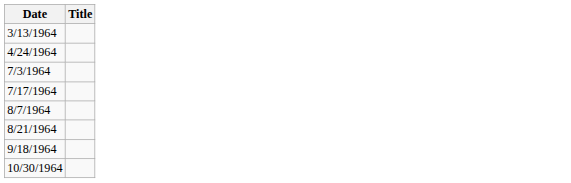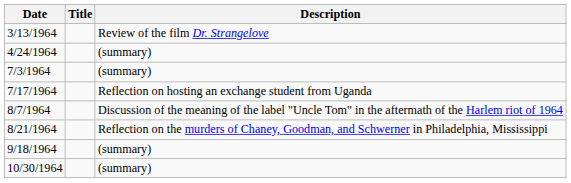 <table class="wikitable">
 <tr>
 <th>Date</th>
 <th>Title</th>
+<th>Description</th>
 </tr>
 <tr>
 <td>3/13/1964</td>
 <td></td>
+<td>Review of the film <em><a href='#'>Dr. Strangelove</a></em></td>
 </tr>
 <tr>
 <td>4/24/1964</td>
 <td></td>
+<td>(summary)</td>
 </tr>
 <tr>
 <td>7/3/1964</td>
 <td></td>
+<td>(summary)</td>
 </tr>
 <tr>
 <td>7/17/1964</td>
 <td></td>
+<td>Reflection on hosting an exchange student from Uganda</td>
 </tr>
 <tr>
 <td>8/7/1964</td>
 <td></td>
+<td>Discussion of the meaning of the label "Uncle Tom" in the aftermath of the <a href='#'>Harlem riot of 1964</a></td>
 </tr>
 <tr>
 <td>8/21/1964</td>
 <td></td>
+<td>Reflection on the <a href='#'>murders of Chaney, Goodman, and Schwerner</a> in Philadelphia, Mississippi</td>
 </tr>
 <tr>
 <td>9/18/1964</td>
 <td></td>
+<td>(summary)</td>
 </tr>
 <tr>
 <td>10/30/1964</td>
 <td></td>
+<td>(summary)</td>
 </tr>
 </table>
